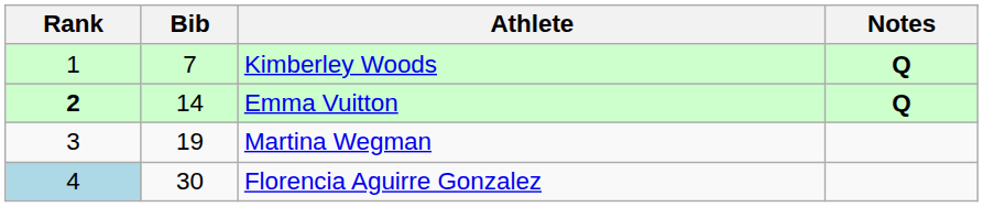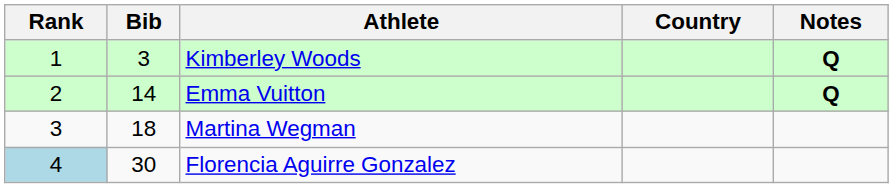 <table class="wikitable" style="text-align:center;width: 50%;">
 <tr>
 <th>Rank</th>
 <th>Bib</th>
 <th>Athlete</th>
+<th>Country</th>
 <th>Notes</th>
 </tr>
 <tr bgcolor=ccffcc>
 <td>1</td>
-<td>7</td>
+<td>3</td>
 <td align=left><a href='#'>Kimberley Woods</a></td>
+<td align=left></td>
 <td><strong>Q</strong></td>
 </tr>
 <tr bgcolor=ccffcc>
-<td><strong>2</strong></td>
+<td>2</td>
 <td>14</td>
 <td align=left><a href='#'>Emma Vuitton</a></td>
+<td align=left></td>
 <td><strong>Q</strong></td>
 </tr>
 <tr>
 <td>3</td>
-<td>19</td>
+<td>18</td>
 <td align=left><a href='#'>Martina Wegman</a></td>
+<td align=left></td>
 <td></td>
 </tr>
 <tr>
 <td style="background: lightblue;">4</td>
 <td>30</td>
 <td align=left><a href='#'>Florencia Aguirre Gonzalez</a></td>
+<td align=left></td>
 <td></td>
 </tr>
 </table>
